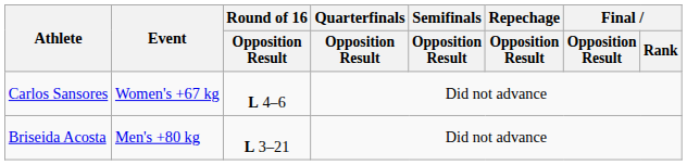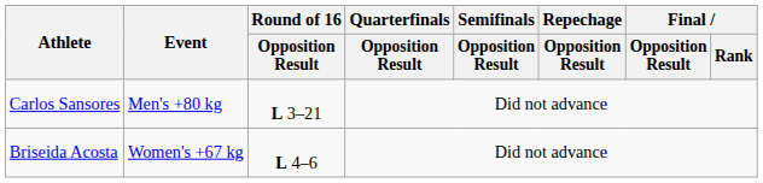 <table class="wikitable" style="font-size:90%;">
 <tr>
 <th rowspan=2>Athlete</th>
 <th rowspan=2>Event</th>
 <th>Round of 16</th>
 <th>Quarterfinals</th>
 <th>Semifinals</th>
 <th>Repechage</th>
 <th colspan=2>Final / </th>
 </tr>
 <tr style="font-size:95%">
 <th>Opposition<br>Result</th>
 <th>Opposition<br>Result</th>
 <th>Opposition<br>Result</th>
 <th>Opposition<br>Result</th>
 <th>Opposition<br>Result</th>
 <th>Rank</th>
 </tr>
 <tr align=center>
 <td align=left><a href='#'>Carlos Sansores</a></td>
+<td align=left><a href='#'>Men's +80 kg</a></td>
+<td><br><strong>L</strong> 3–21</td>
+<td colspan=5>Did not advance</td>
+</tr>
+<tr align=center>
+<td align=left><a href='#'>Briseida Acosta</a></td>
 <td align=left><a href='#'>Women's +67 kg</a></td>
 <td><br><strong>L</strong> 4–6</td>
 <td colspan=5>Did not advance</td>
 </tr>
-<tr align=center>
-<td align=left><a href='#'>Briseida Acosta</a></td>
-<td align=left><a href='#'>Men's +80 kg</a></td>
-<td><br><strong>L</strong> 3–21</td>
-<td colspan=5>Did not advance</td>
-</tr>
 </table>
